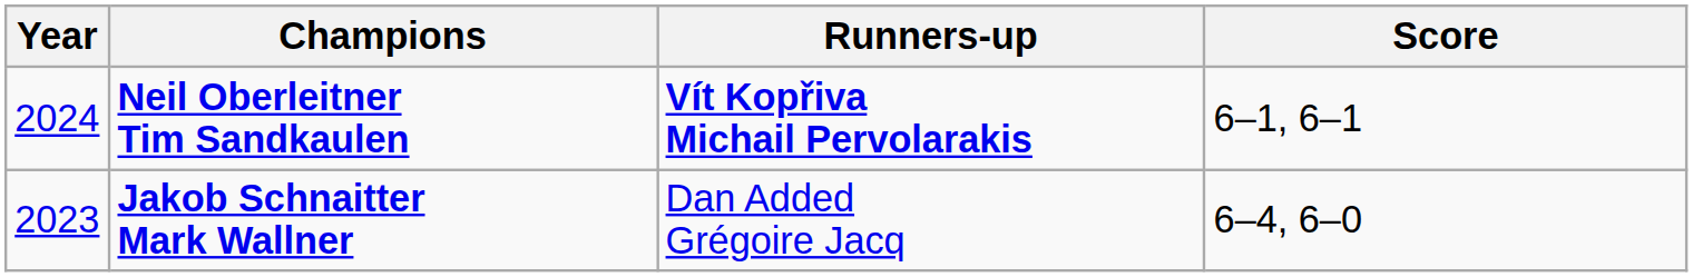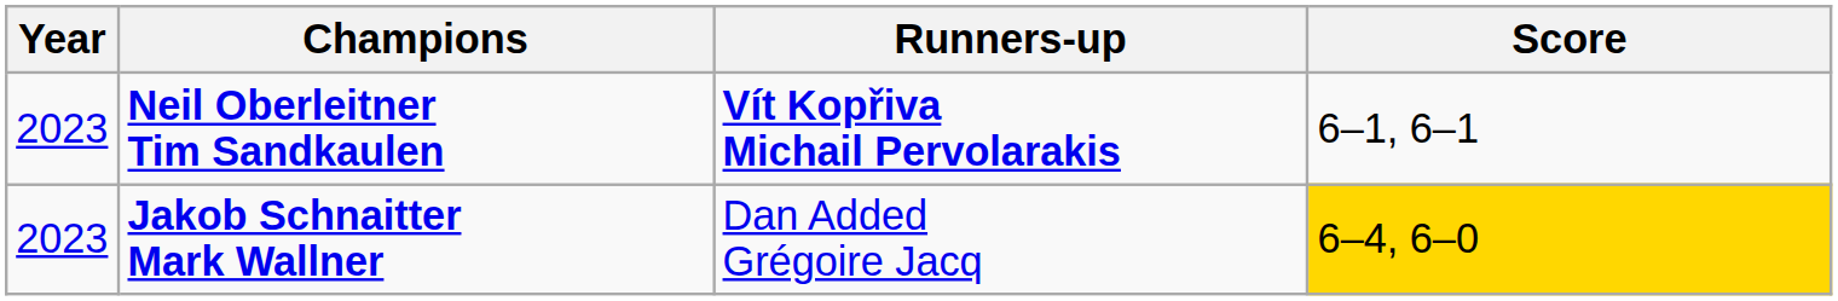 <table class="wikitable" style="font-size:90%">
 <tr>
 <th>Year</th>
 <th width="200">Champions</th>
 <th width="200">Runners-up</th>
 <th width="175">Score</th>
 </tr>
 <tr>
-<td><a href='#'>2024</a></td>
+<td><a href='#'>2023</a></td>
 <td> <strong><a href='#'>Neil Oberleitner</a></strong><br> <strong><a href='#'>Tim Sandkaulen</a></strong></td>
 <td><strong> <a href='#'>Vít Kopřiva</a><br> <a href='#'>Michail Pervolarakis</a></strong></td>
 <td>6–1, 6–1</td>
 </tr>
 <tr>
 <td><a href='#'>2023</a></td>
 <td> <strong><a href='#'>Jakob Schnaitter</a></strong><br> <strong><a href='#'>Mark Wallner</a></strong></td>
 <td> <a href='#'>Dan Added</a><br> <a href='#'>Grégoire Jacq</a></td>
-<td>6–4, 6–0</td>
+<td style="background: gold;">6–4, 6–0</td>
 </tr>
 </table>
